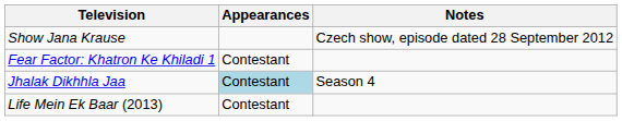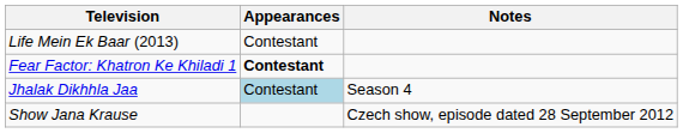 <table class="wikitable sortable">
 <tr>
 <th>Television</th>
 <th>Appearances</th>
 <th>Notes</th>
 </tr>
 <tr>
-<td><em>Show Jana Krause</em></td>
+<td><em>Life Mein Ek Baar</em> (2013)</td>
+<td>Contestant</td>
 <td></td>
-<td>Czech show, episode dated 28 September 2012</td>
 </tr>
 <tr>
 <td><em><a href='#'>Fear Factor: Khatron Ke Khiladi 1</a></em></td>
-<td>Contestant</td>
+<td><strong>Contestant</strong></td>
 <td></td>
 </tr>
 <tr>
 <td><em><a href='#'>Jhalak Dikhhla Jaa</a></em></td>
 <td style="background: lightblue;">Contestant</td>
 <td>Season 4</td>
 </tr>
 <tr>
-<td><em>Life Mein Ek Baar</em> (2013)</td>
-<td>Contestant</td>
+<td><em>Show Jana Krause</em></td>
 <td></td>
+<td>Czech show, episode dated 28 September 2012</td>
 </tr>
 </table>
